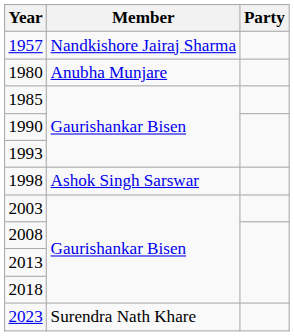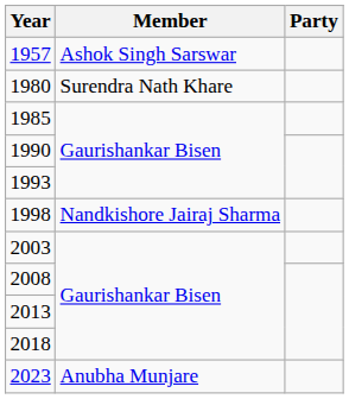 <table class="wikitable sortable">
 <tr>
 <th>Year</th>
 <th>Member</th>
 <th colspan="2">Party</th>
 </tr>
 <tr>
 <td><a href='#'>1957</a></td>
-<td><a href='#'>Nandkishore Jairaj Sharma</a></td>
+<td><a href='#'>Ashok Singh Sarswar</a></td>
 <td></td>
 </tr>
 <tr>
 <td>1980</td>
-<td><a href='#'>Anubha Munjare</a></td>
+<td>Surendra Nath Khare</td>
 <td></td>
 </tr>
 <tr>
 <td>1985</td>
 <td Rowspan="3"><a href='#'>Gaurishankar Bisen</a></td>
 <td></td>
 </tr>
 <tr>
 <td>1990</td>
 </tr>
 <tr>
 <td>1993</td>
 </tr>
 <tr>
 <td>1998</td>
-<td><a href='#'>Ashok Singh Sarswar</a></td>
+<td><a href='#'>Nandkishore Jairaj Sharma</a></td>
 <td></td>
 </tr>
 <tr>
 <td>2003</td>
 <td Rowspan="4"><a href='#'>Gaurishankar Bisen</a></td>
 <td></td>
 </tr>
 <tr>
 <td>2008</td>
 </tr>
 <tr>
 <td>2013</td>
 </tr>
 <tr>
 <td>2018</td>
 </tr>
 <tr>
 <td><a href='#'>2023</a></td>
-<td>Surendra Nath Khare</td>
+<td><a href='#'>Anubha Munjare</a></td>
 <td></td>
 </tr>
 </table>
